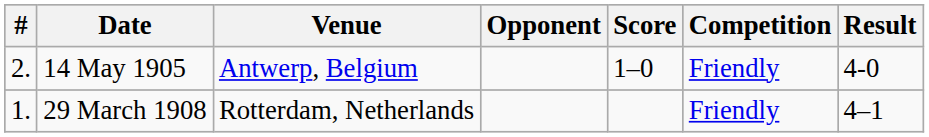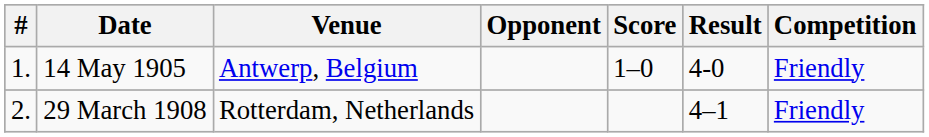 <table class="wikitable">
 <tr>
 <th>#</th>
 <th>Date</th>
 <th>Venue</th>
 <th>Opponent</th>
 <th>Score</th>
+<th>Result</th>
 <th>Competition</th>
-<th>Result</th>
 </tr>
 <tr>
-<td>2.</td>
+<td>1.</td>
 <td>14 May 1905</td>
 <td><a href='#'>Antwerp</a>, <a href='#'>Belgium</a></td>
 <td></td>
 <td>1–0</td>
+<td>4-0</td>
 <td rowspan="1"><a href='#'>Friendly</a></td>
-<td>4-0</td>
 </tr>
 <tr>
-<td>1.</td>
+<td>2.</td>
 <td>29 March 1908</td>
 <td>Rotterdam, Netherlands</td>
 <td></td>
 <td></td>
+<td>4–1</td>
 <td rowspan="1"><a href='#'>Friendly</a></td>
-<td>4–1</td>
 </tr>
 </table>
